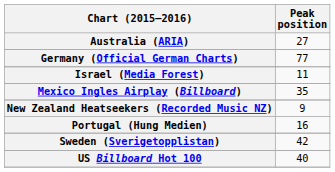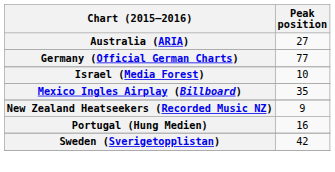 <table class="wikitable sortable plainrowheaders" style="text-align:center">
 <tr>
 <th scope="col">Chart (2015–2016)</th>
 <th scope="col">Peak<br> position</th>
 </tr>
 <tr>
 <th scope="row">Australia (<a href='#'>ARIA</a>)</th>
 <td>27</td>
 </tr>
 <tr>
 </tr>
 <tr>
 </tr>
 <tr>
 </tr>
 <tr>
 </tr>
 <tr>
 </tr>
 <tr>
 </tr>
 <tr>
 <th scope="row">Germany (<a href='#'>Official German Charts</a>)</th>
 <td>77</td>
 </tr>
 <tr>
 </tr>
 <tr>
 </tr>
 <tr>
 <th scope="row">Israel (<a href='#'>Media Forest</a>)</th>
-<td style="text-align:center;">11</td>
+<td style="text-align:center;">10</td>
 </tr>
 <tr>
 </tr>
 <tr>
 </tr>
 <tr>
 <th scope="row"><a href='#'>Mexico Ingles Airplay</a> (<em><a href='#'>Billboard</a></em>)</th>
 <td align="center">35</td>
 </tr>
 <tr>
 </tr>
 <tr>
 </tr>
 <tr>
 <th scope="row">New Zealand Heatseekers (<a href='#'>Recorded Music NZ</a>)</th>
 <td>9</td>
 </tr>
 <tr>
 <th scope="row">Portugal (Hung Medien)</th>
 <td align="center">16</td>
 </tr>
 <tr>
 </tr>
 <tr>
 <th scope="row">Sweden (<a href='#'>Sverigetopplistan</a>)</th>
 <td>42</td>
 </tr>
 <tr>
 </tr>
 <tr>
 </tr>
 <tr>
-<th scope="row">US <a href='#'><em>Billboard</em> Hot 100</a></th>
-<td>40</td>
-</tr>
-<tr>
 </tr>
 </table>
